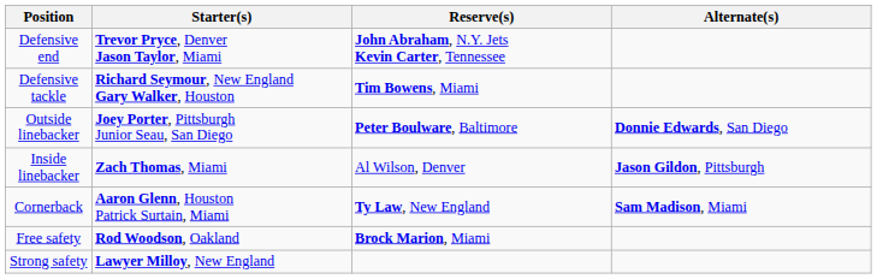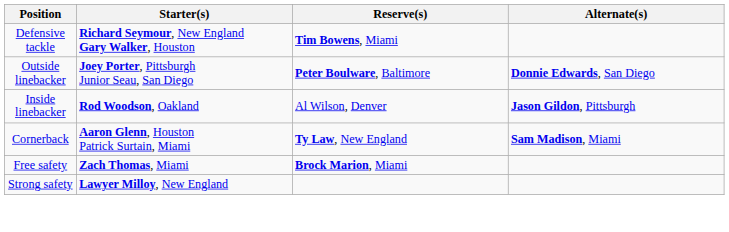 <table class="wikitable" style="width:75%;">
 <tr>
 <th style="width:10%;">Position</th>
 <th style="width:30%;">Starter(s)</th>
 <th style="width:30%;">Reserve(s)</th>
 <th style="width:30%;">Alternate(s)</th>
-</tr>
-<tr>
-<td align=center><a href='#'>Defensive end</a></td>
-<td> <strong><a href='#'>Trevor Pryce</a></strong>, <a href='#'>Denver</a><br> <strong><a href='#'>Jason Taylor</a></strong>, <a href='#'>Miami</a></td>
-<td> <strong><a href='#'>John Abraham</a></strong>, <a href='#'>N.Y. Jets</a><br> <strong><a href='#'>Kevin Carter</a></strong>, <a href='#'>Tennessee</a></td>
-<td></td>
 </tr>
 <tr>
 <td align=center><a href='#'>Defensive tackle</a></td>
 <td> <strong><a href='#'>Richard Seymour</a></strong>, <a href='#'>New England</a><br> <strong><a href='#'>Gary Walker</a></strong>, <a href='#'>Houston</a></td>
 <td> <strong><a href='#'>Tim Bowens</a></strong>, <a href='#'>Miami</a></td>
 <td></td>
 </tr>
 <tr>
 <td align=center><a href='#'>Outside linebacker</a></td>
 <td> <strong><a href='#'>Joey Porter</a></strong>, <a href='#'>Pittsburgh</a><br> <a href='#'>Junior Seau</a>, <a href='#'>San Diego</a></td>
 <td> <strong><a href='#'>Peter Boulware</a></strong>, <a href='#'>Baltimore</a></td>
 <td> <strong><a href='#'>Donnie Edwards</a></strong>, <a href='#'>San Diego</a></td>
 </tr>
 <tr>
 <td align=center><a href='#'>Inside linebacker</a></td>
-<td> <strong><a href='#'>Zach Thomas</a></strong>, <a href='#'>Miami</a></td>
+<td> <strong><a href='#'>Rod Woodson</a></strong>, <a href='#'>Oakland</a></td>
 <td> <a href='#'>Al Wilson</a>, <a href='#'>Denver</a></td>
 <td> <strong><a href='#'>Jason Gildon</a></strong>, <a href='#'>Pittsburgh</a></td>
 </tr>
 <tr>
 <td align=center><a href='#'>Cornerback</a></td>
 <td> <strong><a href='#'>Aaron Glenn</a></strong>, <a href='#'>Houston</a><br> <a href='#'>Patrick Surtain</a>, <a href='#'>Miami</a></td>
 <td> <strong><a href='#'>Ty Law</a></strong>, <a href='#'>New England</a></td>
 <td> <strong><a href='#'>Sam Madison</a></strong>, <a href='#'>Miami</a></td>
 </tr>
 <tr>
 <td align=center><a href='#'>Free safety</a></td>
-<td> <strong><a href='#'>Rod Woodson</a></strong>, <a href='#'>Oakland</a></td>
+<td> <strong><a href='#'>Zach Thomas</a></strong>, <a href='#'>Miami</a></td>
 <td> <strong><a href='#'>Brock Marion</a></strong>, <a href='#'>Miami</a></td>
 <td></td>
 </tr>
 <tr>
 <td align=center><a href='#'>Strong safety</a></td>
 <td> <strong><a href='#'>Lawyer Milloy</a></strong>, <a href='#'>New England</a></td>
 <td></td>
 <td></td>
 </tr>
 </table>
